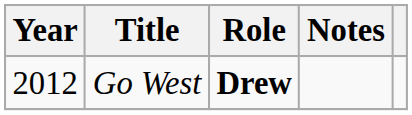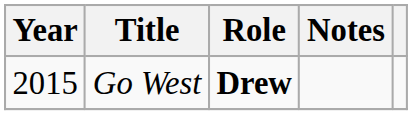 <table class="wikitable">
 <tr>
 <th>Year</th>
 <th>Title</th>
 <th>Role</th>
 <th>Notes</th>
 <th></th>
 </tr>
 <tr>
-<td>2012</td>
+<td>2015</td>
 <td><em>Go West</em></td>
 <td><strong>Drew</strong></td>
 <td></td>
 <td></td>
 </tr>
 <tr>
 </tr>
 </table>
